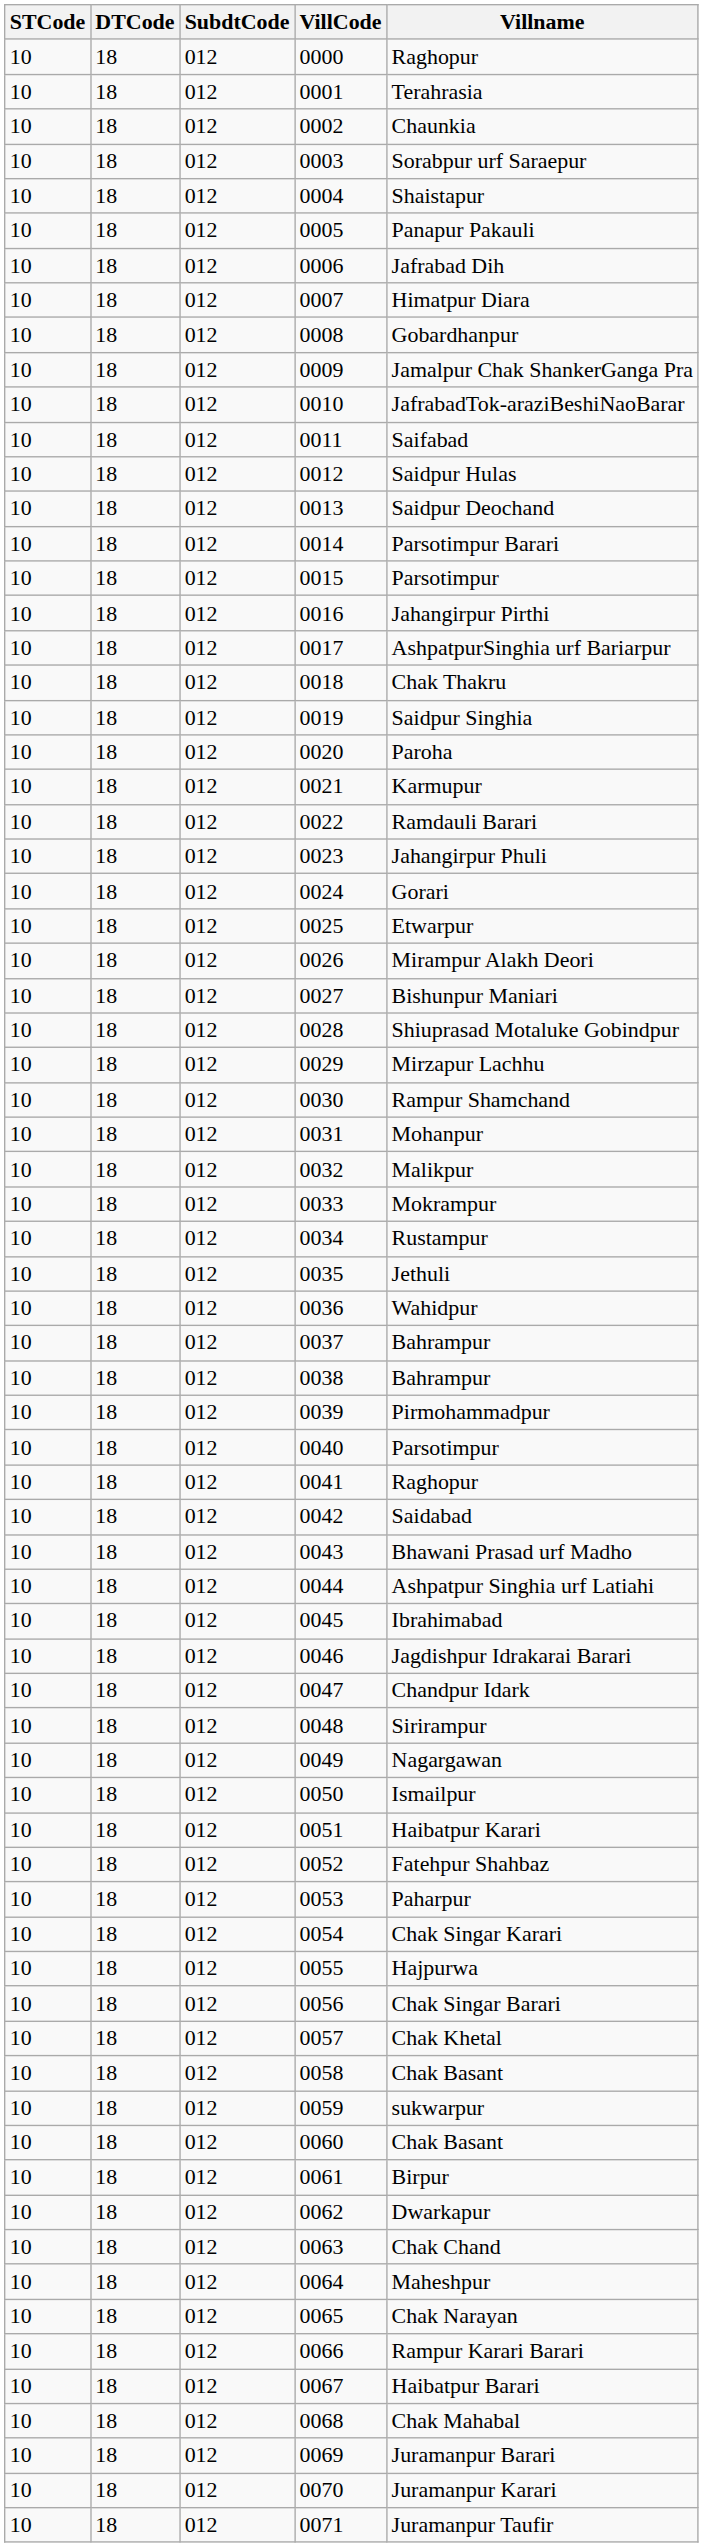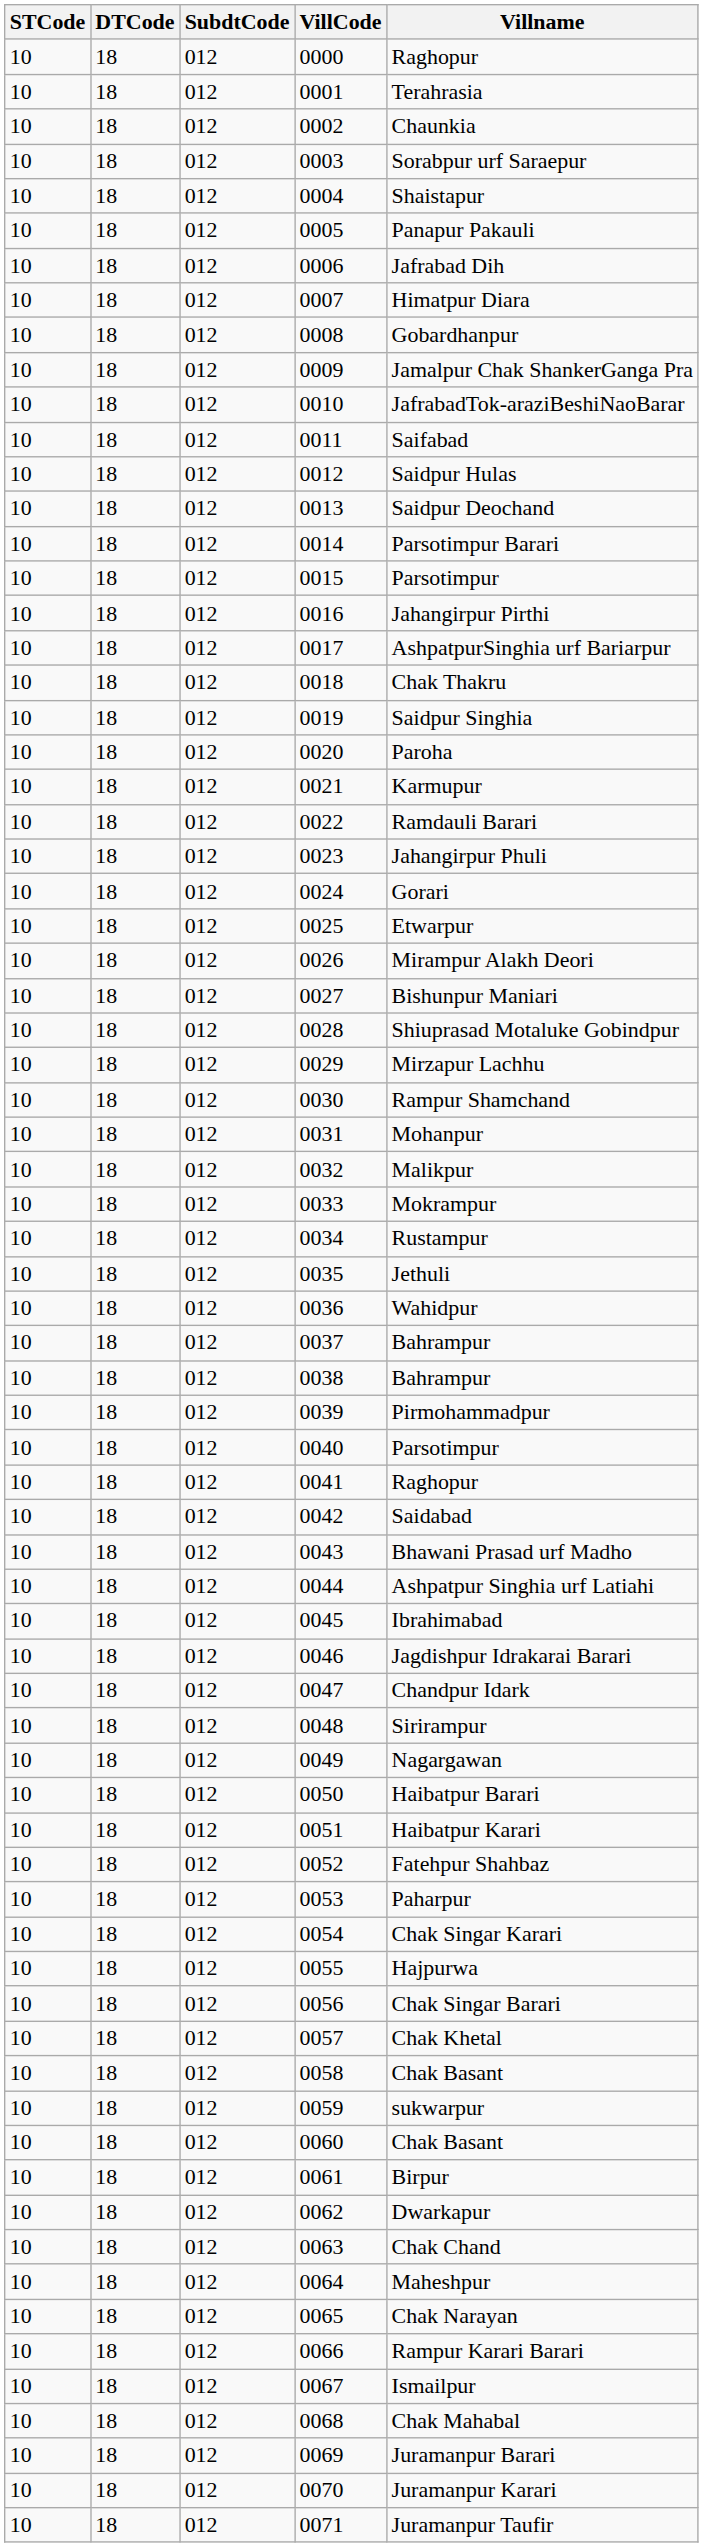 <table class="wikitable">
 <tr>
 <th>STCode</th>
 <th>DTCode</th>
 <th>SubdtCode</th>
 <th>VillCode</th>
 <th>Villname</th>
 </tr>
 <tr>
 <td>10</td>
 <td>18</td>
 <td>012</td>
 <td>0000</td>
 <td>Raghopur</td>
 </tr>
 <tr>
 <td>10</td>
 <td>18</td>
 <td>012</td>
 <td>0001</td>
 <td>Terahrasia</td>
 </tr>
 <tr>
 <td>10</td>
 <td>18</td>
 <td>012</td>
 <td>0002</td>
 <td>Chaunkia</td>
 </tr>
 <tr>
 <td>10</td>
 <td>18</td>
 <td>012</td>
 <td>0003</td>
 <td>Sorabpur urf Saraepur</td>
 </tr>
 <tr>
 <td>10</td>
 <td>18</td>
 <td>012</td>
 <td>0004</td>
 <td>Shaistapur</td>
 </tr>
 <tr>
 <td>10</td>
 <td>18</td>
 <td>012</td>
 <td>0005</td>
 <td>Panapur Pakauli</td>
 </tr>
 <tr>
 <td>10</td>
 <td>18</td>
 <td>012</td>
 <td>0006</td>
 <td>Jafrabad Dih</td>
 </tr>
 <tr>
 <td>10</td>
 <td>18</td>
 <td>012</td>
 <td>0007</td>
 <td>Himatpur Diara</td>
 </tr>
 <tr>
 <td>10</td>
 <td>18</td>
 <td>012</td>
 <td>0008</td>
 <td>Gobardhanpur</td>
 </tr>
 <tr>
 <td>10</td>
 <td>18</td>
 <td>012</td>
 <td>0009</td>
 <td>Jamalpur Chak ShankerGanga Pra</td>
 </tr>
 <tr>
 <td>10</td>
 <td>18</td>
 <td>012</td>
 <td>0010</td>
 <td>JafrabadTok-araziBeshiNaoBarar</td>
 </tr>
 <tr>
 <td>10</td>
 <td>18</td>
 <td>012</td>
 <td>0011</td>
 <td>Saifabad</td>
 </tr>
 <tr>
 <td>10</td>
 <td>18</td>
 <td>012</td>
 <td>0012</td>
 <td>Saidpur Hulas</td>
 </tr>
 <tr>
 <td>10</td>
 <td>18</td>
 <td>012</td>
 <td>0013</td>
 <td>Saidpur Deochand</td>
 </tr>
 <tr>
 <td>10</td>
 <td>18</td>
 <td>012</td>
 <td>0014</td>
 <td>Parsotimpur Barari</td>
 </tr>
 <tr>
 <td>10</td>
 <td>18</td>
 <td>012</td>
 <td>0015</td>
 <td>Parsotimpur</td>
 </tr>
 <tr>
 <td>10</td>
 <td>18</td>
 <td>012</td>
 <td>0016</td>
 <td>Jahangirpur Pirthi</td>
 </tr>
 <tr>
 <td>10</td>
 <td>18</td>
 <td>012</td>
 <td>0017</td>
 <td>AshpatpurSinghia urf Bariarpur</td>
 </tr>
 <tr>
 <td>10</td>
 <td>18</td>
 <td>012</td>
 <td>0018</td>
 <td>Chak Thakru</td>
 </tr>
 <tr>
 <td>10</td>
 <td>18</td>
 <td>012</td>
 <td>0019</td>
 <td>Saidpur Singhia</td>
 </tr>
 <tr>
 <td>10</td>
 <td>18</td>
 <td>012</td>
 <td>0020</td>
 <td>Paroha</td>
 </tr>
 <tr>
 <td>10</td>
 <td>18</td>
 <td>012</td>
 <td>0021</td>
 <td>Karmupur</td>
 </tr>
 <tr>
 <td>10</td>
 <td>18</td>
 <td>012</td>
 <td>0022</td>
 <td>Ramdauli Barari</td>
 </tr>
 <tr>
 <td>10</td>
 <td>18</td>
 <td>012</td>
 <td>0023</td>
 <td>Jahangirpur Phuli</td>
 </tr>
 <tr>
 <td>10</td>
 <td>18</td>
 <td>012</td>
 <td>0024</td>
 <td>Gorari</td>
 </tr>
 <tr>
 <td>10</td>
 <td>18</td>
 <td>012</td>
 <td>0025</td>
 <td>Etwarpur</td>
 </tr>
 <tr>
 <td>10</td>
 <td>18</td>
 <td>012</td>
 <td>0026</td>
 <td>Mirampur Alakh Deori</td>
 </tr>
 <tr>
 <td>10</td>
 <td>18</td>
 <td>012</td>
 <td>0027</td>
 <td>Bishunpur Maniari</td>
 </tr>
 <tr>
 <td>10</td>
 <td>18</td>
 <td>012</td>
 <td>0028</td>
 <td>Shiuprasad Motaluke Gobindpur</td>
 </tr>
 <tr>
 <td>10</td>
 <td>18</td>
 <td>012</td>
 <td>0029</td>
 <td>Mirzapur Lachhu</td>
 </tr>
 <tr>
 <td>10</td>
 <td>18</td>
 <td>012</td>
 <td>0030</td>
 <td>Rampur Shamchand</td>
 </tr>
 <tr>
 <td>10</td>
 <td>18</td>
 <td>012</td>
 <td>0031</td>
 <td>Mohanpur</td>
 </tr>
 <tr>
 <td>10</td>
 <td>18</td>
 <td>012</td>
 <td>0032</td>
 <td>Malikpur</td>
 </tr>
 <tr>
 <td>10</td>
 <td>18</td>
 <td>012</td>
 <td>0033</td>
 <td>Mokrampur</td>
 </tr>
 <tr>
 <td>10</td>
 <td>18</td>
 <td>012</td>
 <td>0034</td>
 <td>Rustampur</td>
 </tr>
 <tr>
 <td>10</td>
 <td>18</td>
 <td>012</td>
 <td>0035</td>
 <td>Jethuli</td>
 </tr>
 <tr>
 <td>10</td>
 <td>18</td>
 <td>012</td>
 <td>0036</td>
 <td>Wahidpur</td>
 </tr>
 <tr>
 <td>10</td>
 <td>18</td>
 <td>012</td>
 <td>0037</td>
 <td>Bahrampur</td>
 </tr>
 <tr>
 <td>10</td>
 <td>18</td>
 <td>012</td>
 <td>0038</td>
 <td>Bahrampur</td>
 </tr>
 <tr>
 <td>10</td>
 <td>18</td>
 <td>012</td>
 <td>0039</td>
 <td>Pirmohammadpur</td>
 </tr>
 <tr>
 <td>10</td>
 <td>18</td>
 <td>012</td>
 <td>0040</td>
 <td>Parsotimpur</td>
 </tr>
 <tr>
 <td>10</td>
 <td>18</td>
 <td>012</td>
 <td>0041</td>
 <td>Raghopur</td>
 </tr>
 <tr>
 <td>10</td>
 <td>18</td>
 <td>012</td>
 <td>0042</td>
 <td>Saidabad</td>
 </tr>
 <tr>
 <td>10</td>
 <td>18</td>
 <td>012</td>
 <td>0043</td>
 <td>Bhawani Prasad urf Madho</td>
 </tr>
 <tr>
 <td>10</td>
 <td>18</td>
 <td>012</td>
 <td>0044</td>
 <td>Ashpatpur Singhia urf Latiahi</td>
 </tr>
 <tr>
 <td>10</td>
 <td>18</td>
 <td>012</td>
 <td>0045</td>
 <td>Ibrahimabad</td>
 </tr>
 <tr>
 <td>10</td>
 <td>18</td>
 <td>012</td>
 <td>0046</td>
 <td>Jagdishpur Idrakarai Barari</td>
 </tr>
 <tr>
 <td>10</td>
 <td>18</td>
 <td>012</td>
 <td>0047</td>
 <td>Chandpur Idark</td>
 </tr>
 <tr>
 <td>10</td>
 <td>18</td>
 <td>012</td>
 <td>0048</td>
 <td>Sirirampur</td>
 </tr>
 <tr>
 <td>10</td>
 <td>18</td>
 <td>012</td>
 <td>0049</td>
 <td>Nagargawan</td>
 </tr>
 <tr>
 <td>10</td>
 <td>18</td>
 <td>012</td>
 <td>0050</td>
-<td>Ismailpur</td>
+<td>Haibatpur Barari</td>
 </tr>
 <tr>
 <td>10</td>
 <td>18</td>
 <td>012</td>
 <td>0051</td>
 <td>Haibatpur Karari</td>
 </tr>
 <tr>
 <td>10</td>
 <td>18</td>
 <td>012</td>
 <td>0052</td>
 <td>Fatehpur Shahbaz</td>
 </tr>
 <tr>
 <td>10</td>
 <td>18</td>
 <td>012</td>
 <td>0053</td>
 <td>Paharpur</td>
 </tr>
 <tr>
 <td>10</td>
 <td>18</td>
 <td>012</td>
 <td>0054</td>
 <td>Chak Singar Karari</td>
 </tr>
 <tr>
 <td>10</td>
 <td>18</td>
 <td>012</td>
 <td>0055</td>
 <td>Hajpurwa</td>
 </tr>
 <tr>
 <td>10</td>
 <td>18</td>
 <td>012</td>
 <td>0056</td>
 <td>Chak Singar Barari</td>
 </tr>
 <tr>
 <td>10</td>
 <td>18</td>
 <td>012</td>
 <td>0057</td>
 <td>Chak Khetal</td>
 </tr>
 <tr>
 <td>10</td>
 <td>18</td>
 <td>012</td>
 <td>0058</td>
 <td>Chak Basant</td>
 </tr>
 <tr>
 <td>10</td>
 <td>18</td>
 <td>012</td>
 <td>0059</td>
 <td>sukwarpur</td>
 </tr>
 <tr>
 <td>10</td>
 <td>18</td>
 <td>012</td>
 <td>0060</td>
 <td>Chak Basant</td>
 </tr>
 <tr>
 <td>10</td>
 <td>18</td>
 <td>012</td>
 <td>0061</td>
 <td>Birpur</td>
 </tr>
 <tr>
 <td>10</td>
 <td>18</td>
 <td>012</td>
 <td>0062</td>
 <td>Dwarkapur</td>
 </tr>
 <tr>
 <td>10</td>
 <td>18</td>
 <td>012</td>
 <td>0063</td>
 <td>Chak Chand</td>
 </tr>
 <tr>
 <td>10</td>
 <td>18</td>
 <td>012</td>
 <td>0064</td>
 <td>Maheshpur</td>
 </tr>
 <tr>
 <td>10</td>
 <td>18</td>
 <td>012</td>
 <td>0065</td>
 <td>Chak Narayan</td>
 </tr>
 <tr>
 <td>10</td>
 <td>18</td>
 <td>012</td>
 <td>0066</td>
 <td>Rampur Karari Barari</td>
 </tr>
 <tr>
 <td>10</td>
 <td>18</td>
 <td>012</td>
 <td>0067</td>
-<td>Haibatpur Barari</td>
+<td>Ismailpur</td>
 </tr>
 <tr>
 <td>10</td>
 <td>18</td>
 <td>012</td>
 <td>0068</td>
 <td>Chak Mahabal</td>
 </tr>
 <tr>
 <td>10</td>
 <td>18</td>
 <td>012</td>
 <td>0069</td>
 <td>Juramanpur Barari</td>
 </tr>
 <tr>
 <td>10</td>
 <td>18</td>
 <td>012</td>
 <td>0070</td>
 <td>Juramanpur Karari</td>
 </tr>
 <tr>
 <td>10</td>
 <td>18</td>
 <td>012</td>
 <td>0071</td>
 <td>Juramanpur Taufir</td>
 </tr>
 </table>
